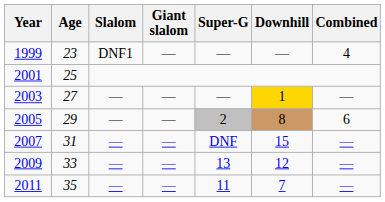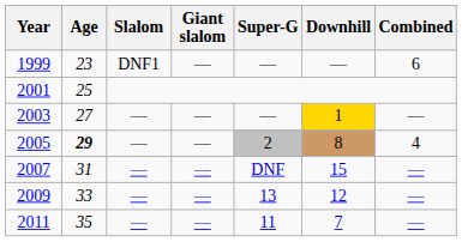 <table class=wikitable style="text-align:center">
 <tr>
 <th>  Year  </th>
 <th> Age </th>
 <th> Slalom </th>
 <th> Giant <br> slalom </th>
 <th>Super-G</th>
 <th>Downhill</th>
 <th>Combined</th>
 </tr>
 <tr>
 <td><a href='#'>1999</a></td>
 <td><em>23</em></td>
 <td>DNF1</td>
 <td>—</td>
 <td>—</td>
 <td>—</td>
-<td>4</td>
+<td>6</td>
 </tr>
 <tr>
 <td><a href='#'>2001</a></td>
 <td><em>25</em></td>
 <td colspan=5></td>
 </tr>
 <tr>
 <td><a href='#'>2003</a></td>
 <td><em>27</em></td>
 <td>—</td>
 <td>—</td>
 <td>—</td>
 <td style="background:gold;">1</td>
 <td>—</td>
 </tr>
 <tr>
 <td><a href='#'>2005</a></td>
-<td><em>29</em></td>
+<td><strong><em>29</em></strong></td>
 <td>—</td>
 <td>—</td>
 <td style="background:silver;">2</td>
 <td style="background:#cc9966;">8</td>
-<td>6</td>
+<td>4</td>
 </tr>
 <tr>
 <td><a href='#'>2007</a></td>
 <td><em>31</em></td>
 <td><a href='#'>—</a></td>
 <td><a href='#'>—</a></td>
 <td><a href='#'>DNF</a></td>
 <td><a href='#'>15</a></td>
 <td><a href='#'>—</a></td>
 </tr>
 <tr>
 <td><a href='#'>2009</a></td>
 <td><em>33</em></td>
 <td><a href='#'>—</a></td>
 <td><a href='#'>—</a></td>
 <td><a href='#'>13</a></td>
 <td><a href='#'>12</a></td>
 <td><a href='#'>—</a></td>
 </tr>
 <tr>
 <td><a href='#'>2011</a></td>
 <td><em>35</em></td>
 <td><a href='#'>—</a></td>
 <td><a href='#'>—</a></td>
 <td><a href='#'>11</a></td>
 <td><a href='#'>7</a></td>
 <td><a href='#'>—</a></td>
 </tr>
 </table>
